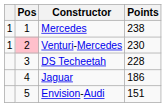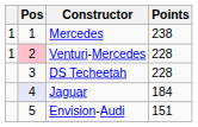 <table class="wikitable" style="font-size: 85%;">
 <tr>
 <th></th>
 <th>Pos</th>
 <th>Constructor</th>
 <th>Points</th>
 </tr>
 <tr>
 <td align="left"> 1</td>
 <td align="center">1</td>
 <td> <a href='#'>Mercedes</a></td>
 <td align="left">238</td>
 </tr>
 <tr>
 <td align="left"> 1</td>
 <td align="center" style="background: pink;">2</td>
 <td> <a href='#'>Venturi</a>-<a href='#'>Mercedes</a></td>
-<td align="left">230</td>
+<td align="left">228</td>
 </tr>
 <tr>
 <td align="left"></td>
 <td align="center">3</td>
 <td> <a href='#'>DS Techeetah</a></td>
 <td align="left">228</td>
 </tr>
 <tr>
 <td align="left"></td>
-<td align="center">4</td>
+<td align="center" style="background: lavender;">4</td>
 <td> <a href='#'>Jaguar</a></td>
-<td align="left">186</td>
+<td align="left">184</td>
 </tr>
 <tr>
 <td align="left"></td>
 <td align="center">5</td>
 <td> <a href='#'>Envision</a>-<a href='#'>Audi</a></td>
 <td align="left">151</td>
 </tr>
 </table>
